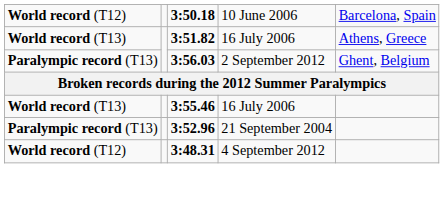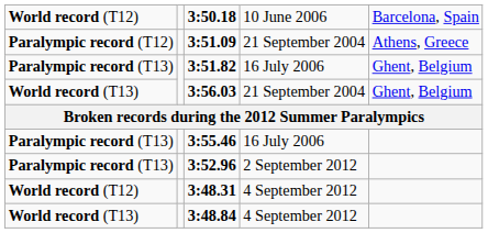 <table class="wikitable">
 <tr>
 <td><strong>World record</strong> (T12)</td>
 <td></td>
 <td><strong>3:50.18</strong></td>
 <td>10 June 2006</td>
 <td><a href='#'>Barcelona</a>, <a href='#'>Spain</a></td>
 </tr>
 <tr>
-<td><strong>World record</strong> (T13)</td>
-<td rowspan="2"></td>
-<td><strong>3:51.82</strong></td>
-<td>16 July 2006</td>
+<td><strong>Paralympic record</strong> (T12)</td>
+<td></td>
+<td><strong>3:51.09</strong></td>
+<td>21 September 2004</td>
 <td><a href='#'>Athens</a>, <a href='#'>Greece</a></td>
 </tr>
 <tr>
 <td><strong>Paralympic record</strong> (T13)</td>
+<td rowspan="2"></td>
+<td><strong>3:51.82</strong></td>
+<td>16 July 2006</td>
+<td><a href='#'>Ghent</a>, <a href='#'>Belgium</a></td>
+</tr>
+<tr>
+<td><strong>World record</strong> (T13)</td>
 <td><strong>3:56.03</strong></td>
-<td>2 September 2012</td>
+<td>21 September 2004</td>
 <td><a href='#'>Ghent</a>, <a href='#'>Belgium</a></td>
 </tr>
 <tr>
 <th colspan="5">Broken records during the 2012 Summer Paralympics</th>
 </tr>
 <tr>
-<td><strong>World record</strong> (T13)</td>
+<td><strong>Paralympic record</strong> (T13)</td>
 <td></td>
 <td><strong>3:55.46</strong></td>
 <td>16 July 2006</td>
 <td></td>
 </tr>
 <tr>
 <td><strong>Paralympic record</strong> (T13)</td>
 <td></td>
 <td><strong>3:52.96</strong></td>
-<td>21 September 2004</td>
+<td>2 September 2012</td>
 <td></td>
 </tr>
 <tr>
 <td><strong>World record</strong> (T12)</td>
 <td></td>
 <td><strong>3:48.31</strong></td>
 <td>4 September 2012</td>
 <td></td>
 </tr>
+<tr>
+<td><strong>World record</strong> (T13)</td>
+<td></td>
+<td><strong>3:48.84</strong></td>
+<td>4 September 2012</td>
+<td></td>
+</tr>
 </table>
